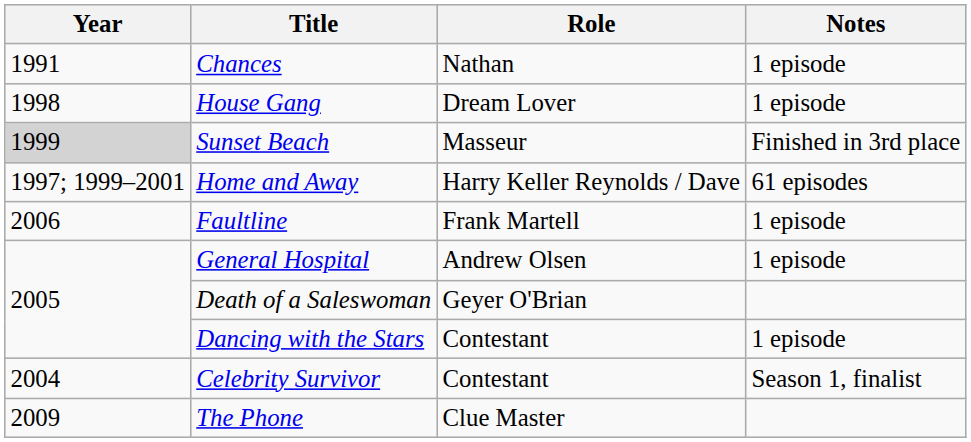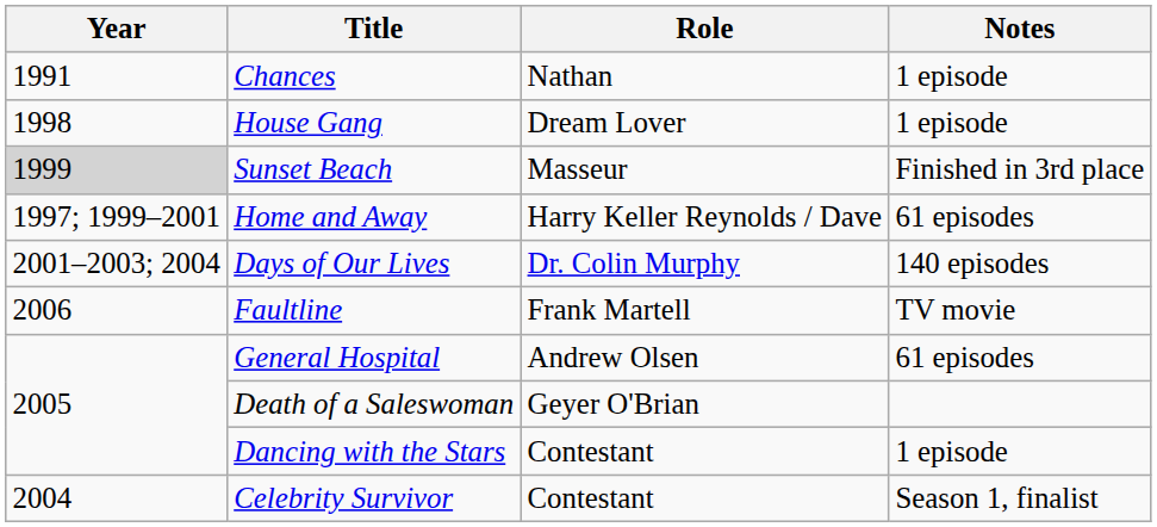 <table class=wikitable>
 <tr>
 <th>Year</th>
 <th>Title</th>
 <th>Role</th>
 <th>Notes</th>
 </tr>
 <tr>
 <td>1991</td>
 <td><em><a href='#'>Chances</a></em></td>
 <td>Nathan</td>
 <td>1 episode</td>
 </tr>
 <tr>
 <td>1998</td>
 <td><em><a href='#'>House Gang</a></em></td>
 <td>Dream Lover</td>
 <td>1 episode</td>
 </tr>
 <tr>
 <td style="background: lightgrey;">1999</td>
 <td><em><a href='#'>Sunset Beach</a></em></td>
 <td>Masseur</td>
 <td>Finished in 3rd place</td>
 </tr>
 <tr>
 <td>1997; 1999–2001</td>
 <td><em><a href='#'>Home and Away</a></em></td>
 <td>Harry Keller Reynolds / Dave</td>
 <td>61 episodes</td>
 </tr>
 <tr>
+<td>2001–2003; 2004</td>
+<td><em><a href='#'>Days of Our Lives</a></em></td>
+<td><a href='#'>Dr. Colin Murphy</a></td>
+<td>140 episodes</td>
+</tr>
+<tr>
 <td>2006</td>
 <td><em><a href='#'>Faultline</a></em></td>
 <td>Frank Martell</td>
-<td>1 episode</td>
+<td>TV movie</td>
 </tr>
 <tr>
 <td rowspan=3>2005</td>
 <td><em><a href='#'>General Hospital</a></em></td>
 <td>Andrew Olsen</td>
-<td>1 episode</td>
+<td>61 episodes</td>
 </tr>
 <tr>
 <td><em>Death of a Saleswoman</em></td>
 <td>Geyer O'Brian</td>
 <td></td>
 </tr>
 <tr>
 <td><em><a href='#'>Dancing with the Stars</a></em></td>
 <td>Contestant</td>
 <td>1 episode</td>
 </tr>
 <tr>
 <td>2004</td>
 <td><em><a href='#'>Celebrity Survivor</a></em></td>
 <td>Contestant</td>
 <td>Season 1, finalist</td>
 </tr>
-<tr>
-<td>2009</td>
-<td><em><a href='#'>The Phone</a></em></td>
-<td>Clue Master</td>
-<td></td>
-</tr>
 </table>
